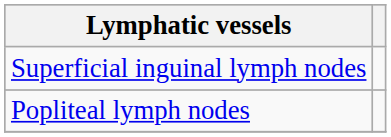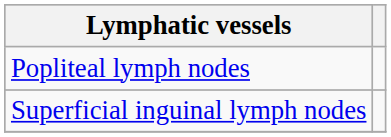 <table class="wikitable sortable">
 <tr>
 <th>Lymphatic vessels</th>
 <th></th>
 </tr>
 <tr>
-<td><a href='#'>Superficial inguinal lymph nodes</a></td>
+<td><a href='#'>Popliteal lymph nodes</a></td>
 <td></td>
 </tr>
 <tr>
-<td><a href='#'>Popliteal lymph nodes</a></td>
+<td><a href='#'>Superficial inguinal lymph nodes</a></td>
 <td></td>
 </tr>
 <tr>
 </tr>
 </table>
